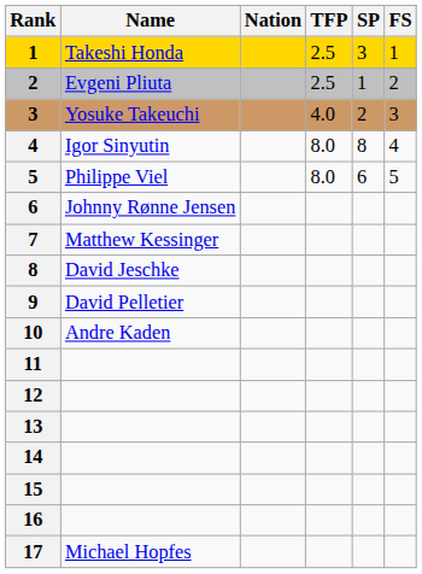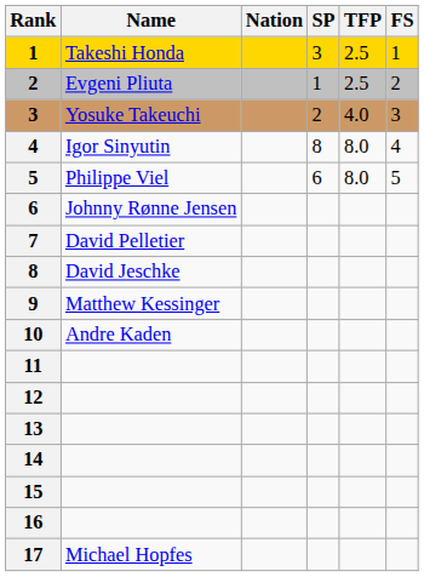 <table class="wikitable">
 <tr>
 <th>Rank</th>
 <th>Name</th>
 <th>Nation</th>
+<th>SP</th>
 <th>TFP</th>
-<th>SP</th>
 <th>FS</th>
 </tr>
 <tr bgcolor="gold">
 <td align="center"><strong>1</strong></td>
 <td><a href='#'>Takeshi Honda</a></td>
 <td></td>
+<td>3</td>
 <td>2.5</td>
-<td>3</td>
 <td>1</td>
 </tr>
 <tr bgcolor="silver">
 <td align="center"><strong>2</strong></td>
 <td><a href='#'>Evgeni Pliuta</a></td>
 <td></td>
+<td>1</td>
 <td>2.5</td>
-<td>1</td>
 <td>2</td>
 </tr>
 <tr bgcolor="cc9966">
 <td align="center"><strong>3</strong></td>
 <td><a href='#'>Yosuke Takeuchi</a></td>
 <td></td>
+<td>2</td>
 <td>4.0</td>
-<td>2</td>
 <td>3</td>
 </tr>
 <tr>
 <th>4</th>
 <td><a href='#'>Igor Sinyutin</a></td>
 <td></td>
+<td>8</td>
 <td>8.0</td>
-<td>8</td>
 <td>4</td>
 </tr>
 <tr>
 <th>5</th>
 <td><a href='#'>Philippe Viel</a></td>
 <td></td>
+<td>6</td>
 <td>8.0</td>
-<td>6</td>
 <td>5</td>
 </tr>
 <tr>
 <th>6</th>
 <td><a href='#'>Johnny Rønne Jensen</a></td>
 <td></td>
 <td></td>
 <td></td>
 <td></td>
 </tr>
 <tr>
 <th>7</th>
-<td><a href='#'>Matthew Kessinger</a></td>
+<td><a href='#'>David Pelletier</a></td>
 <td></td>
 <td></td>
 <td></td>
 <td></td>
 </tr>
 <tr>
 <th>8</th>
 <td><a href='#'>David Jeschke</a></td>
 <td></td>
 <td></td>
 <td></td>
 <td></td>
 </tr>
 <tr>
 <th>9</th>
-<td><a href='#'>David Pelletier</a></td>
+<td><a href='#'>Matthew Kessinger</a></td>
 <td></td>
 <td></td>
 <td></td>
 <td></td>
 </tr>
 <tr>
 <th>10</th>
 <td><a href='#'>Andre Kaden</a></td>
 <td></td>
 <td></td>
 <td></td>
 <td></td>
 </tr>
 <tr>
 <th>11</th>
 <td></td>
 <td></td>
 <td></td>
 <td></td>
 <td></td>
 </tr>
 <tr>
 <th>12</th>
 <td></td>
 <td></td>
 <td></td>
 <td></td>
 <td></td>
 </tr>
 <tr>
 <th>13</th>
 <td></td>
 <td></td>
 <td></td>
 <td></td>
 <td></td>
 </tr>
 <tr>
 <th>14</th>
 <td></td>
 <td></td>
 <td></td>
 <td></td>
 <td></td>
 </tr>
 <tr>
 <th>15</th>
 <td></td>
 <td></td>
 <td></td>
 <td></td>
 <td></td>
 </tr>
 <tr>
 <th>16</th>
 <td></td>
 <td></td>
 <td></td>
 <td></td>
 <td></td>
 </tr>
 <tr>
 <th>17</th>
 <td><a href='#'>Michael Hopfes</a></td>
 <td></td>
 <td></td>
 <td></td>
 <td></td>
 </tr>
 </table>
